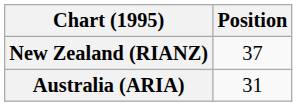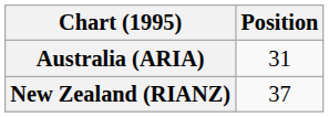 <table class="wikitable sortable plainrowheaders" style="text-align:center">
 <tr>
 <th>Chart (1995)</th>
 <th>Position</th>
 </tr>
 <tr>
+<th scope="row">Australia (ARIA)</th>
+<td>31</td>
+</tr>
+<tr>
 <th scope="row">New Zealand (RIANZ)</th>
 <td>37</td>
 </tr>
-<tr>
-<th scope="row">Australia (ARIA)</th>
-<td>31</td>
-</tr>
 </table>
